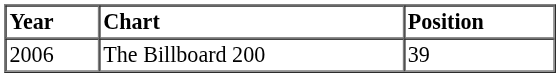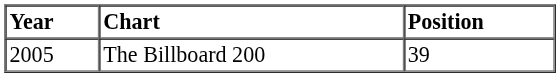 <table border=1 cellspacing=0 cellpadding=2 width="400px">
 <tr>
 <th align="left">Year</th>
 <th align="left">Chart</th>
 <th align="left">Position</th>
 </tr>
 <tr>
-<td align="left">2006</td>
+<td align="left">2005</td>
 <td align="left">The Billboard 200</td>
 <td align="left">39</td>
 </tr>
 <tr>
 </tr>
 </table>
